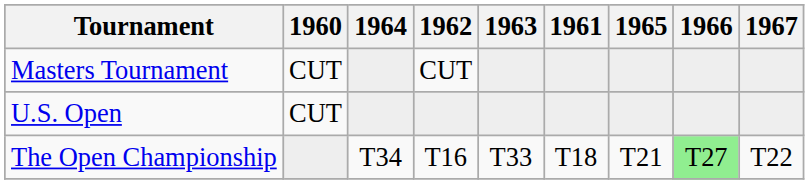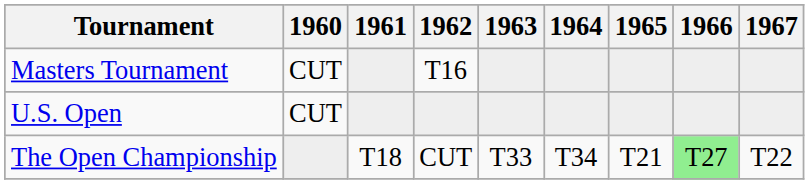 <table class="wikitable" style="font-size:95%;text-align:center;">
 <tr>
 <th>Tournament</th>
 <th>1960</th>
-<th>1964</th>
+<th>1961</th>
 <th>1962</th>
 <th>1963</th>
-<th>1961</th>
+<th>1964</th>
 <th>1965</th>
 <th>1966</th>
 <th>1967</th>
 </tr>
 <tr>
 <td align=left><a href='#'>Masters Tournament</a></td>
 <td>CUT</td>
 <td style="background:#eeeeee;"></td>
-<td>CUT</td>
+<td>T16</td>
 <td style="background:#eeeeee;"></td>
 <td style="background:#eeeeee;"></td>
 <td style="background:#eeeeee;"></td>
 <td style="background:#eeeeee;"></td>
 <td style="background:#eeeeee;"></td>
 </tr>
 <tr>
 <td align=left><a href='#'>U.S. Open</a></td>
 <td>CUT</td>
 <td style="background:#eeeeee;"></td>
 <td style="background:#eeeeee;"></td>
 <td style="background:#eeeeee;"></td>
 <td style="background:#eeeeee;"></td>
 <td style="background:#eeeeee;"></td>
 <td style="background:#eeeeee;"></td>
 <td style="background:#eeeeee;"></td>
 </tr>
 <tr>
 <td align=left><a href='#'>The Open Championship</a></td>
 <td style="background:#eeeeee;"></td>
+<td>T18</td>
+<td>CUT</td>
+<td>T33</td>
 <td>T34</td>
-<td>T16</td>
-<td>T33</td>
-<td>T18</td>
 <td>T21</td>
 <td style="background: lightgreen;">T27</td>
 <td>T22</td>
 </tr>
 </table>
